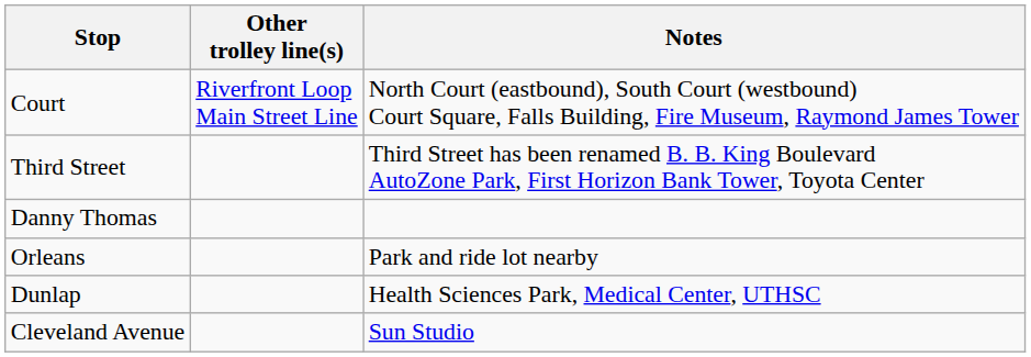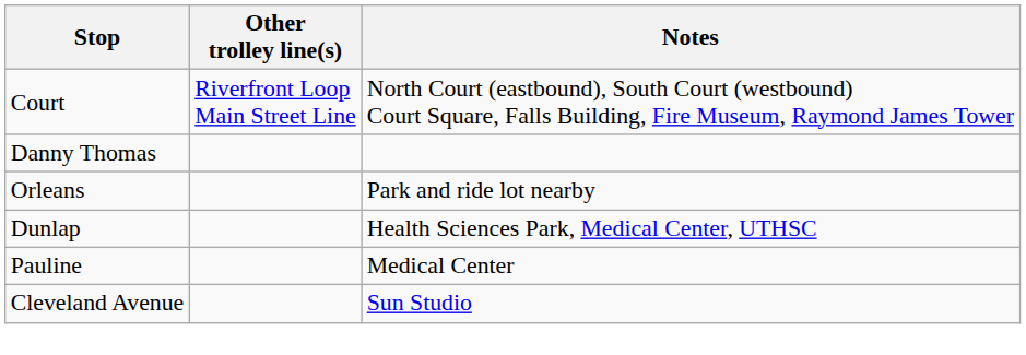 <table class="wikitable">
 <tr>
 <th>Stop</th>
 <th>Other<br>trolley line(s)</th>
 <th>Notes</th>
 </tr>
 <tr>
 <td>Court</td>
 <td> <a href='#'>Riverfront Loop</a><br> <a href='#'>Main Street Line</a></td>
 <td>North Court (eastbound), South Court (westbound)<br>Court Square, Falls Building, <a href='#'>Fire Museum</a>, <a href='#'>Raymond James Tower</a></td>
-</tr>
-<tr>
-<td>Third Street</td>
-<td></td>
-<td>Third Street has been renamed <a href='#'>B. B. King</a> Boulevard<br><a href='#'>AutoZone Park</a>, <a href='#'>First Horizon Bank Tower</a>, Toyota Center</td>
 </tr>
 <tr>
 <td>Danny Thomas</td>
 <td></td>
 <td></td>
 </tr>
 <tr>
 <td>Orleans</td>
 <td></td>
 <td>Park and ride lot nearby</td>
 </tr>
 <tr>
 <td>Dunlap</td>
 <td></td>
 <td>Health Sciences Park, <a href='#'>Medical Center</a>, <a href='#'>UTHSC</a></td>
 </tr>
 <tr>
+<td>Pauline</td>
+<td></td>
+<td>Medical Center</td>
+</tr>
+<tr>
 <td>Cleveland Avenue</td>
 <td></td>
 <td><a href='#'>Sun Studio</a></td>
 </tr>
 </table>
